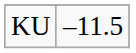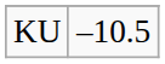 <table class="wikitable">
 <tr>
 </tr>
 <tr>
 <td>KU</td>
-<td>–11.5</td>
+<td>–10.5</td>
 </tr>
 </table>
